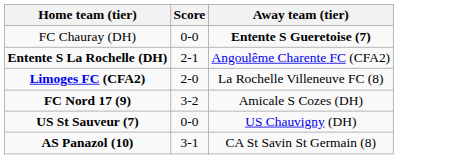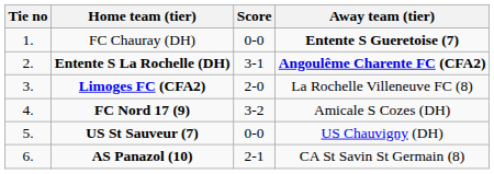 <table class="wikitable" style="text-align: center">
 <tr>
+<th>Tie no</th>
 <th>Home team (tier)</th>
 <th>Score</th>
 <th>Away team (tier)</th>
 </tr>
 <tr>
+<td>1.</td>
 <td>FC Chauray (DH)</td>
 <td>0-0 </td>
 <td><strong>Entente S Gueretoise (7)</strong></td>
 </tr>
 <tr>
+<td>2.</td>
 <td><strong>Entente S La Rochelle (DH)</strong></td>
-<td>2-1</td>
-<td><a href='#'>Angoulême Charente FC</a> (CFA2)</td>
+<td>3-1</td>
+<td><strong><a href='#'>Angoulême Charente FC</a> (CFA2)</strong></td>
 </tr>
 <tr>
+<td>3.</td>
 <td><strong><a href='#'>Limoges FC</a> (CFA2)</strong></td>
 <td>2-0</td>
 <td>La Rochelle Villeneuve FC (8)</td>
 </tr>
 <tr>
+<td>4.</td>
 <td><strong>FC Nord 17 (9)</strong></td>
 <td>3-2</td>
 <td>Amicale S Cozes (DH)</td>
 </tr>
 <tr>
+<td>5.</td>
 <td><strong>US St Sauveur (7)</strong></td>
 <td>0-0 </td>
 <td><a href='#'>US Chauvigny</a> (DH)</td>
 </tr>
 <tr>
+<td>6.</td>
 <td><strong>AS Panazol (10)</strong></td>
-<td>3-1</td>
+<td>2-1</td>
 <td>CA St Savin St Germain (8)</td>
 </tr>
 </table>
